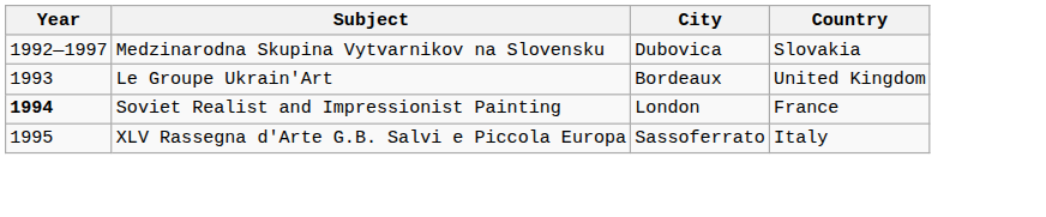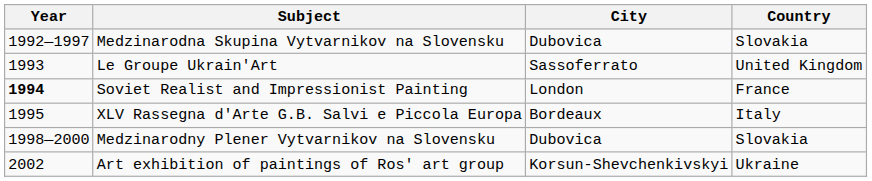 <table class="wikitable sortable">
 <tr>
 <th>Year</th>
 <th>Subject</th>
 <th>City</th>
 <th>Country</th>
 </tr>
 <tr>
 <td>1992—1997</td>
 <td>Medzinarodna Skupina Vytvarnikov na Slovensku</td>
 <td>Dubovica</td>
 <td>Slovakia</td>
 </tr>
 <tr>
 <td>1993</td>
 <td>Le Groupe Ukrain'Art</td>
-<td>Bordeaux</td>
+<td>Sassoferrato</td>
 <td>United Kingdom</td>
 </tr>
 <tr>
 <td><strong>1994</strong></td>
 <td>Soviet Realist and Impressionist Painting</td>
 <td>London</td>
 <td>France</td>
 </tr>
 <tr>
 <td>1995</td>
 <td>XLV Rassegna d'Arte G.B. Salvi e Piccola Europa</td>
-<td>Sassoferrato</td>
+<td>Bordeaux</td>
 <td>Italy</td>
 </tr>
+<tr>
+<td>1998—2000</td>
+<td>Medzinarodny Plener Vytvarnikov na Slovensku</td>
+<td>Dubovica</td>
+<td>Slovakia</td>
+</tr>
+<tr>
+<td>2002</td>
+<td>Art exhibition of paintings of Ros' art group</td>
+<td>Korsun-Shevchenkivskyi</td>
+<td>Ukraine</td>
+</tr>
 </table>
